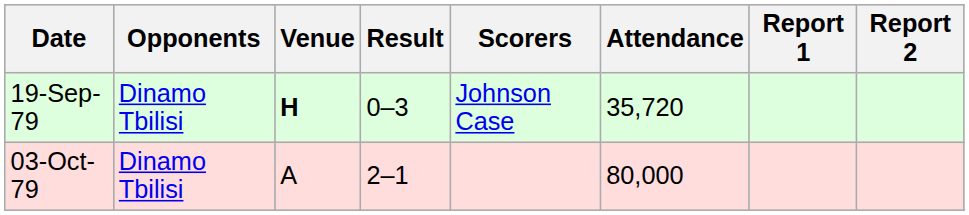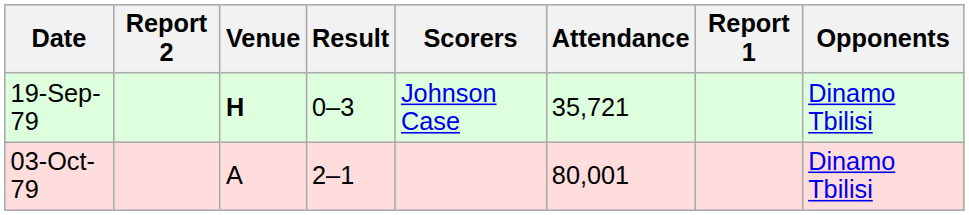 <table class=wikitable>
 <tr>
 <th>Date</th>
-<th>Opponents</th>
+<th>Report 2</th>
 <th>Venue</th>
 <th>Result</th>
 <th>Scorers</th>
 <th>Attendance</th>
 <th>Report 1</th>
-<th>Report 2</th>
+<th>Opponents</th>
 </tr>
 <tr bgcolor="#ddffdd">
 <td>19-Sep-79</td>
-<td><a href='#'>Dinamo Tbilisi</a></td>
+<td></td>
 <td><strong>H</strong></td>
 <td>0–3</td>
 <td><a href='#'>Johnson</a>  <a href='#'>Case</a> </td>
-<td>35,720</td>
+<td>35,721</td>
 <td></td>
-<td></td>
+<td><a href='#'>Dinamo Tbilisi</a></td>
 </tr>
 <tr bgcolor="#ffdddd">
 <td>03-Oct-79</td>
-<td><a href='#'>Dinamo Tbilisi</a></td>
+<td></td>
 <td>A</td>
 <td>2–1</td>
 <td></td>
-<td>80,000</td>
+<td>80,001</td>
 <td></td>
-<td></td>
+<td><a href='#'>Dinamo Tbilisi</a></td>
 </tr>
 </table>
